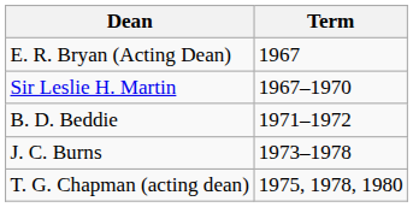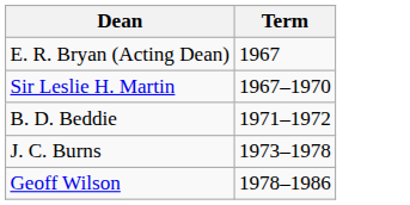 <table class="wikitable">
 <tr>
 <th>Dean</th>
 <th>Term</th>
 </tr>
 <tr>
 <td>E. R. Bryan (Acting Dean)</td>
 <td>1967</td>
 </tr>
 <tr>
 <td><a href='#'>Sir Leslie H. Martin</a></td>
 <td>1967–1970</td>
 </tr>
 <tr>
 <td>B. D. Beddie</td>
 <td>1971–1972</td>
 </tr>
 <tr>
 <td>J. C. Burns</td>
 <td>1973–1978</td>
 </tr>
 <tr>
-<td>T. G. Chapman (acting dean)</td>
-<td>1975, 1978, 1980</td>
+<td><a href='#'>Geoff Wilson</a></td>
+<td>1978–1986</td>
 </tr>
 </table>
